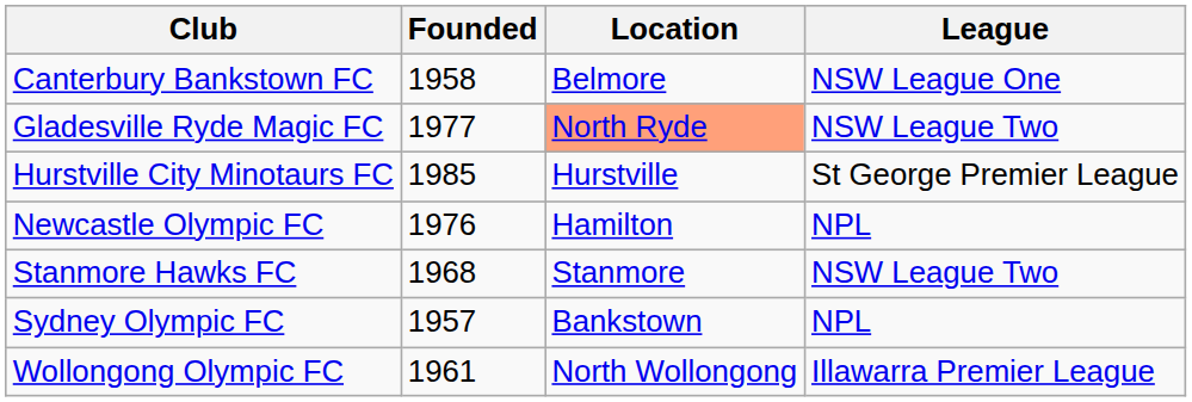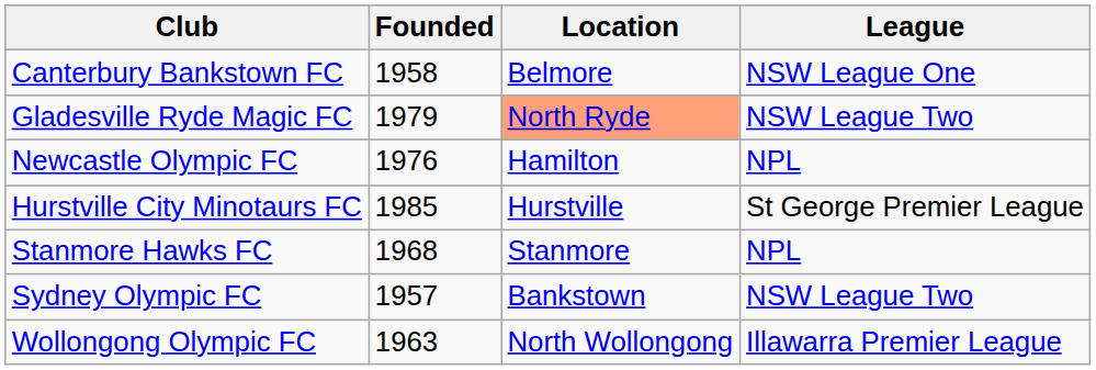 <table class="wikitable">
 <tr>
 <th>Club</th>
 <th>Founded</th>
 <th>Location</th>
 <th>League</th>
 </tr>
 <tr>
 <td><a href='#'>Canterbury Bankstown FC</a></td>
 <td>1958</td>
 <td><a href='#'>Belmore</a></td>
 <td><a href='#'>NSW League One</a></td>
 </tr>
 <tr>
 <td><a href='#'>Gladesville Ryde Magic FC</a></td>
-<td>1977</td>
+<td>1979</td>
 <td style="background: lightsalmon;"><a href='#'>North Ryde</a></td>
 <td><a href='#'>NSW League Two</a></td>
+</tr>
+<tr>
+<td><a href='#'>Newcastle Olympic FC</a></td>
+<td>1976</td>
+<td><a href='#'>Hamilton</a></td>
+<td><a href='#'>NPL</a></td>
 </tr>
 <tr>
 <td><a href='#'>Hurstville City Minotaurs FC</a></td>
 <td>1985</td>
 <td><a href='#'>Hurstville</a></td>
 <td>St George Premier League</td>
 </tr>
 <tr>
-<td><a href='#'>Newcastle Olympic FC</a></td>
-<td>1976</td>
-<td><a href='#'>Hamilton</a></td>
-<td><a href='#'>NPL</a></td>
-</tr>
-<tr>
 <td><a href='#'>Stanmore Hawks FC</a></td>
 <td>1968</td>
 <td><a href='#'>Stanmore</a></td>
-<td><a href='#'>NSW League Two</a></td>
+<td><a href='#'>NPL</a></td>
 </tr>
 <tr>
 <td><a href='#'>Sydney Olympic FC</a></td>
 <td>1957</td>
 <td><a href='#'>Bankstown</a></td>
-<td><a href='#'>NPL</a></td>
+<td><a href='#'>NSW League Two</a></td>
 </tr>
 <tr>
 <td><a href='#'>Wollongong Olympic FC</a></td>
-<td>1961</td>
+<td>1963</td>
 <td><a href='#'>North Wollongong</a></td>
 <td><a href='#'>Illawarra Premier League</a></td>
 </tr>
 </table>
